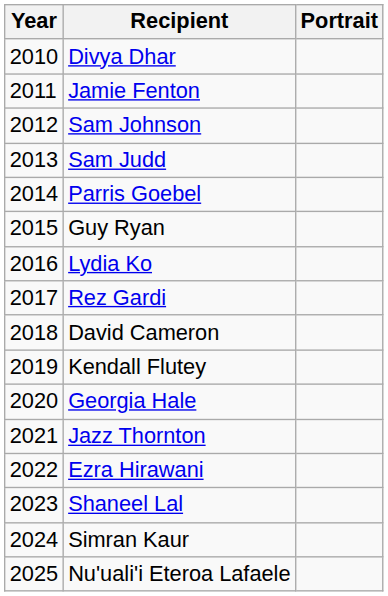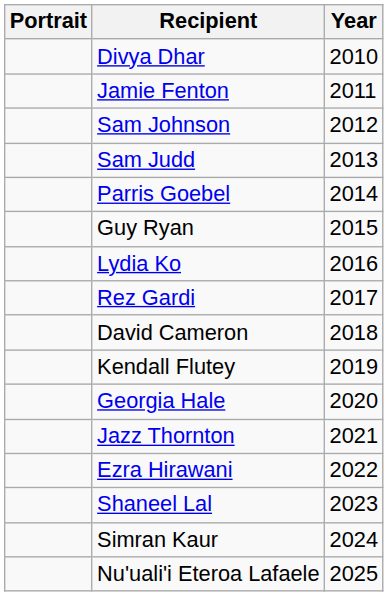 <table class="wikitable sortable">
 <tr>
+<th scope="col" class="unsortable">Portrait</th>
+<th>Recipient</th>
 <th>Year</th>
-<th>Recipient</th>
-<th scope="col" class="unsortable">Portrait</th>
 </tr>
 <tr>
+<td></td>
+<td><a href='#'>Divya Dhar</a></td>
 <td>2010</td>
-<td><a href='#'>Divya Dhar</a></td>
-<td></td>
 </tr>
 <tr>
+<td></td>
+<td><a href='#'>Jamie Fenton</a></td>
 <td>2011</td>
-<td><a href='#'>Jamie Fenton</a></td>
-<td></td>
 </tr>
 <tr>
+<td></td>
+<td><a href='#'>Sam Johnson</a></td>
 <td>2012</td>
-<td><a href='#'>Sam Johnson</a></td>
-<td></td>
 </tr>
 <tr>
+<td></td>
+<td><a href='#'>Sam Judd</a></td>
 <td>2013</td>
-<td><a href='#'>Sam Judd</a></td>
-<td></td>
 </tr>
 <tr>
+<td></td>
+<td><a href='#'>Parris Goebel</a></td>
 <td>2014</td>
-<td><a href='#'>Parris Goebel</a></td>
-<td></td>
 </tr>
 <tr>
+<td></td>
+<td>Guy Ryan</td>
 <td>2015</td>
-<td>Guy Ryan</td>
-<td></td>
 </tr>
 <tr>
+<td></td>
+<td><a href='#'>Lydia Ko</a></td>
 <td>2016</td>
-<td><a href='#'>Lydia Ko</a></td>
-<td></td>
 </tr>
 <tr>
+<td></td>
+<td><a href='#'>Rez Gardi</a></td>
 <td>2017</td>
-<td><a href='#'>Rez Gardi</a></td>
-<td></td>
 </tr>
 <tr>
+<td></td>
+<td>David Cameron</td>
 <td>2018</td>
-<td>David Cameron</td>
-<td></td>
 </tr>
 <tr>
+<td></td>
+<td>Kendall Flutey</td>
 <td>2019</td>
-<td>Kendall Flutey</td>
-<td></td>
 </tr>
 <tr>
+<td></td>
+<td><a href='#'>Georgia Hale</a></td>
 <td>2020</td>
-<td><a href='#'>Georgia Hale</a></td>
-<td></td>
 </tr>
 <tr>
+<td></td>
+<td><a href='#'>Jazz Thornton</a></td>
 <td>2021</td>
-<td><a href='#'>Jazz Thornton</a></td>
-<td></td>
 </tr>
 <tr>
+<td></td>
+<td><a href='#'>Ezra Hirawani</a></td>
 <td>2022</td>
-<td><a href='#'>Ezra Hirawani</a></td>
-<td></td>
 </tr>
 <tr>
+<td></td>
+<td><a href='#'>Shaneel Lal</a></td>
 <td>2023</td>
-<td><a href='#'>Shaneel Lal</a></td>
-<td></td>
 </tr>
 <tr>
+<td></td>
+<td>Simran Kaur</td>
 <td>2024</td>
-<td>Simran Kaur</td>
-<td></td>
 </tr>
 <tr>
+<td></td>
+<td>Nu'uali'i Eteroa Lafaele</td>
 <td>2025</td>
-<td>Nu'uali'i Eteroa Lafaele</td>
-<td></td>
 </tr>
 </table>
